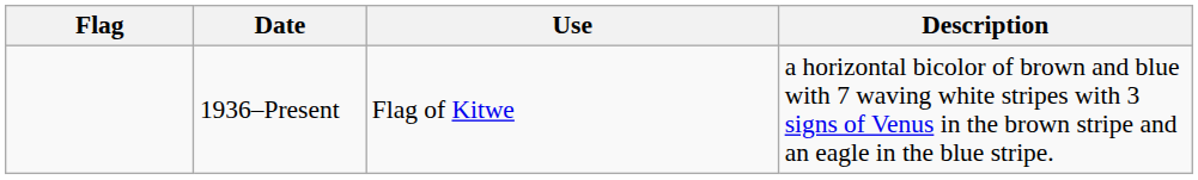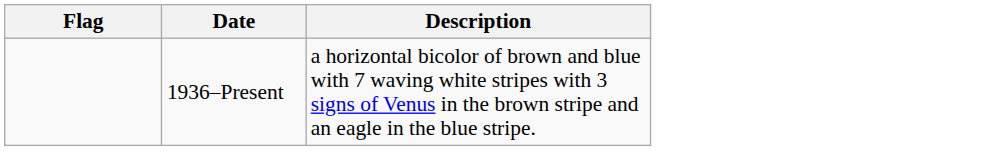 <table class="wikitable">
 <tr>
 <th style="width:110px;">Flag</th>
 <th style="width:100px;">Date</th>
-<th style="width:250px;">Use</th>
 <th style="width:250px;">Description</th>
 </tr>
 <tr>
 <td></td>
 <td>1936–Present</td>
-<td>Flag of <a href='#'>Kitwe</a></td>
 <td>a horizontal bicolor of brown and blue with 7 waving white stripes with 3 <a href='#'>signs of Venus</a> in the brown stripe and an eagle in the blue stripe.</td>
 </tr>
 </table>
